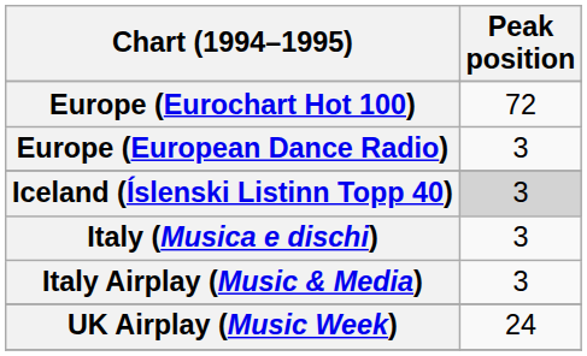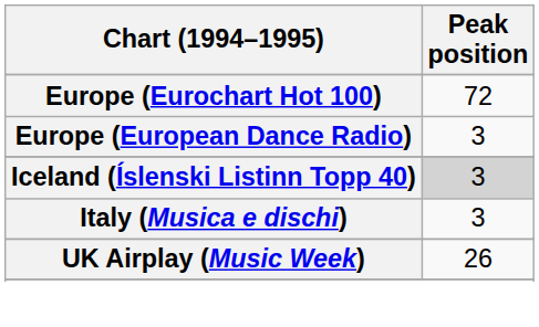 <table class="wikitable sortable plainrowheaders" style="text-align:center">
 <tr>
 <th>Chart (1994–1995)</th>
 <th>Peak<br>position</th>
 </tr>
 <tr>
 </tr>
 <tr>
 <th scope="row">Europe (<a href='#'>Eurochart Hot 100</a>)</th>
 <td>72</td>
 </tr>
 <tr>
 <th scope="row">Europe (<a href='#'>European Dance Radio</a>)</th>
 <td>3</td>
 </tr>
 <tr>
 </tr>
 <tr>
 <th scope="row">Iceland (<a href='#'>Íslenski Listinn Topp 40</a>)</th>
 <td style="background: lightgrey;">3</td>
 </tr>
 <tr>
 <th scope="row">Italy (<em><a href='#'>Musica e dischi</a></em>)</th>
 <td>3</td>
 </tr>
 <tr>
-<th scope="row">Italy Airplay (<em><a href='#'>Music & Media</a></em>)</th>
-<td>3</td>
-</tr>
-<tr>
 </tr>
 <tr>
 </tr>
 <tr>
 </tr>
 <tr>
 <th scope="row">UK Airplay (<em><a href='#'>Music Week</a></em>)</th>
-<td>24</td>
+<td>26</td>
 </tr>
 <tr>
 </tr>
 <tr>
 </tr>
 <tr>
 </tr>
 </table>
